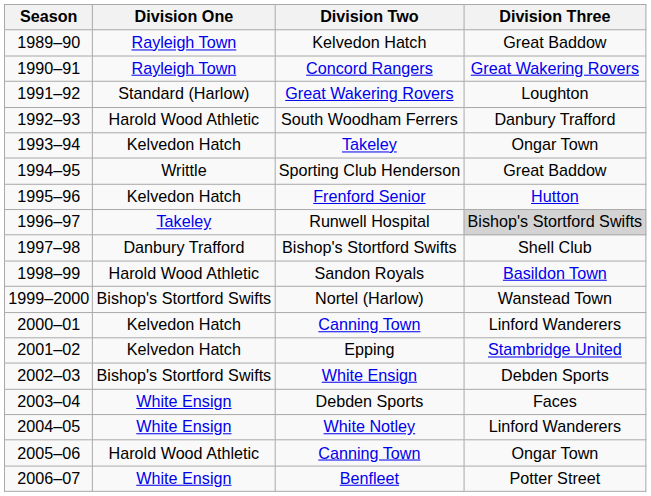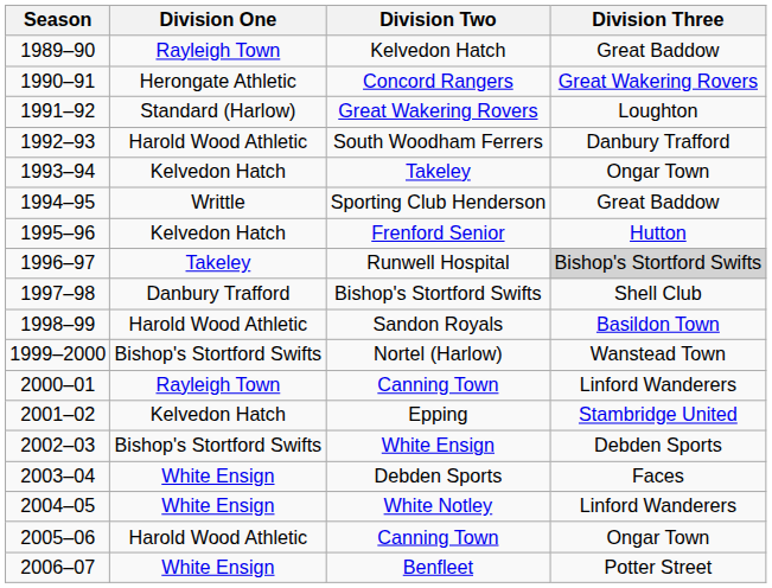 <table class="wikitable" style="text-align: center">
 <tr>
 <th>Season</th>
 <th>Division One</th>
 <th>Division Two</th>
 <th>Division Three</th>
 </tr>
 <tr>
 <td>1989–90</td>
 <td><a href='#'>Rayleigh Town</a></td>
 <td>Kelvedon Hatch</td>
 <td>Great Baddow</td>
 </tr>
 <tr>
 <td>1990–91</td>
-<td><a href='#'>Rayleigh Town</a></td>
+<td>Herongate Athletic</td>
 <td><a href='#'>Concord Rangers</a></td>
 <td><a href='#'>Great Wakering Rovers</a></td>
 </tr>
 <tr>
 <td>1991–92</td>
 <td>Standard (Harlow)</td>
 <td><a href='#'>Great Wakering Rovers</a></td>
 <td>Loughton</td>
 </tr>
 <tr>
 <td>1992–93</td>
 <td>Harold Wood Athletic</td>
 <td>South Woodham Ferrers</td>
 <td>Danbury Trafford</td>
 </tr>
 <tr>
 <td>1993–94</td>
 <td>Kelvedon Hatch</td>
 <td><a href='#'>Takeley</a></td>
 <td>Ongar Town</td>
 </tr>
 <tr>
 <td>1994–95</td>
 <td>Writtle</td>
 <td>Sporting Club Henderson</td>
 <td>Great Baddow</td>
 </tr>
 <tr>
 <td>1995–96</td>
 <td>Kelvedon Hatch</td>
 <td><a href='#'>Frenford Senior</a></td>
 <td><a href='#'>Hutton</a></td>
 </tr>
 <tr>
 <td>1996–97</td>
 <td><a href='#'>Takeley</a></td>
 <td>Runwell Hospital</td>
 <td style="background: lightgrey;">Bishop's Stortford Swifts</td>
 </tr>
 <tr>
 <td>1997–98</td>
 <td>Danbury Trafford</td>
 <td>Bishop's Stortford Swifts</td>
 <td>Shell Club</td>
 </tr>
 <tr>
 <td>1998–99</td>
 <td>Harold Wood Athletic</td>
 <td>Sandon Royals</td>
 <td><a href='#'>Basildon Town</a></td>
 </tr>
 <tr>
 <td>1999–2000</td>
 <td>Bishop's Stortford Swifts</td>
 <td>Nortel (Harlow)</td>
 <td>Wanstead Town</td>
 </tr>
 <tr>
 <td>2000–01</td>
-<td>Kelvedon Hatch</td>
+<td><a href='#'>Rayleigh Town</a></td>
 <td><a href='#'>Canning Town</a></td>
 <td>Linford Wanderers</td>
 </tr>
 <tr>
 <td>2001–02</td>
 <td>Kelvedon Hatch</td>
 <td>Epping</td>
 <td><a href='#'>Stambridge United</a></td>
 </tr>
 <tr>
 <td>2002–03</td>
 <td>Bishop's Stortford Swifts</td>
 <td><a href='#'>White Ensign</a></td>
 <td>Debden Sports</td>
 </tr>
 <tr>
 <td>2003–04</td>
 <td><a href='#'>White Ensign</a></td>
 <td>Debden Sports</td>
 <td>Faces</td>
 </tr>
 <tr>
 <td>2004–05</td>
 <td><a href='#'>White Ensign</a></td>
 <td><a href='#'>White Notley</a></td>
 <td>Linford Wanderers</td>
 </tr>
 <tr>
 <td>2005–06</td>
 <td>Harold Wood Athletic</td>
 <td><a href='#'>Canning Town</a></td>
 <td>Ongar Town</td>
 </tr>
 <tr>
 <td>2006–07</td>
 <td><a href='#'>White Ensign</a></td>
 <td><a href='#'>Benfleet</a></td>
 <td>Potter Street</td>
 </tr>
 </table>
